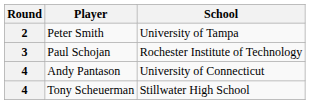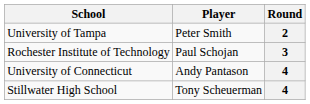 <table class="wikitable">
 <tr>
+<th>School</th>
+<th>Player</th>
 <th>Round</th>
-<th>Player</th>
-<th>School</th>
 </tr>
 <tr>
+<td>University of Tampa</td>
+<td>Peter Smith</td>
 <th>2</th>
-<td>Peter Smith</td>
-<td>University of Tampa</td>
 </tr>
 <tr>
+<td>Rochester Institute of Technology</td>
+<td>Paul Schojan</td>
 <th>3</th>
-<td>Paul Schojan</td>
-<td>Rochester Institute of Technology</td>
 </tr>
 <tr>
+<td>University of Connecticut</td>
+<td>Andy Pantason</td>
 <th>4</th>
-<td>Andy Pantason</td>
-<td>University of Connecticut</td>
 </tr>
 <tr>
+<td>Stillwater High School</td>
+<td>Tony Scheuerman</td>
 <th>4</th>
-<td>Tony Scheuerman</td>
-<td>Stillwater High School</td>
 </tr>
 </table>
